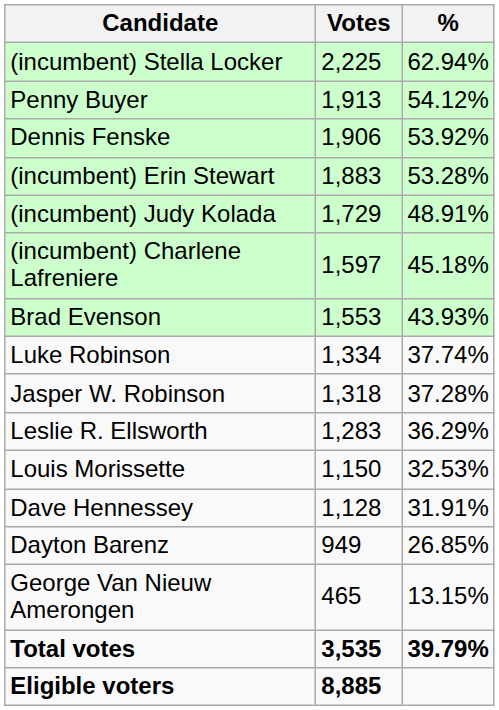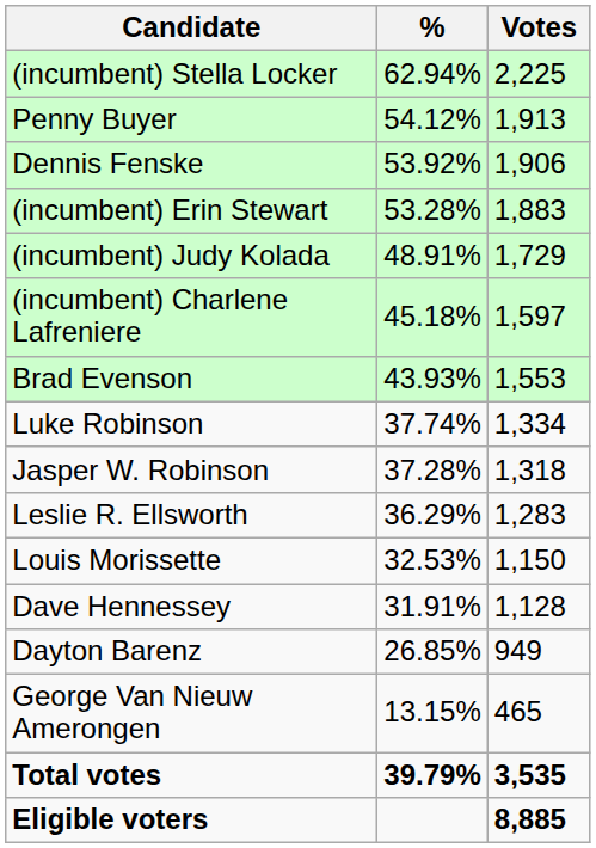 <table class="wikitable">
 <tr>
 <th bgcolor="#DDDDFF" width="200px">Candidate</th>
+<th bgcolor="#DDDDFF" width="50px">%</th>
 <th bgcolor="#DDDDFF" width="50px">Votes</th>
-<th bgcolor="#DDDDFF" width="50px">%</th>
 </tr>
 <tr style="text-align:left; background:#cfc;">
 <td>(incumbent) Stella Locker</td>
+<td>62.94%</td>
 <td>2,225</td>
-<td>62.94%</td>
 </tr>
 <tr style="text-align:left; background:#cfc;">
 <td>Penny Buyer</td>
+<td>54.12%</td>
 <td>1,913</td>
-<td>54.12%</td>
 </tr>
 <tr style="text-align:left; background:#cfc;">
 <td>Dennis Fenske</td>
+<td>53.92%</td>
 <td>1,906</td>
-<td>53.92%</td>
 </tr>
 <tr style="text-align:left; background:#cfc;">
 <td>(incumbent) Erin Stewart</td>
+<td>53.28%</td>
 <td>1,883</td>
-<td>53.28%</td>
 </tr>
 <tr style="text-align:left; background:#cfc;">
 <td>(incumbent) Judy Kolada</td>
+<td>48.91%</td>
 <td>1,729</td>
-<td>48.91%</td>
 </tr>
 <tr style="text-align:left; background:#cfc;">
 <td>(incumbent) Charlene Lafreniere</td>
+<td>45.18%</td>
 <td>1,597</td>
-<td>45.18%</td>
 </tr>
 <tr style="text-align:left; background:#cfc;">
 <td>Brad Evenson</td>
+<td>43.93%</td>
 <td>1,553</td>
-<td>43.93%</td>
 </tr>
 <tr>
 <td>Luke Robinson</td>
+<td>37.74%</td>
 <td>1,334</td>
-<td>37.74%</td>
 </tr>
 <tr>
 <td>Jasper W. Robinson</td>
+<td>37.28%</td>
 <td>1,318</td>
-<td>37.28%</td>
 </tr>
 <tr>
 <td>Leslie R. Ellsworth</td>
+<td>36.29%</td>
 <td>1,283</td>
-<td>36.29%</td>
 </tr>
 <tr>
 <td>Louis Morissette</td>
+<td>32.53%</td>
 <td>1,150</td>
-<td>32.53%</td>
 </tr>
 <tr>
 <td>Dave Hennessey</td>
+<td>31.91%</td>
 <td>1,128</td>
-<td>31.91%</td>
 </tr>
 <tr>
 <td>Dayton Barenz</td>
+<td>26.85%</td>
 <td>949</td>
-<td>26.85%</td>
 </tr>
 <tr>
 <td>George Van Nieuw Amerongen</td>
+<td>13.15%</td>
 <td>465</td>
-<td>13.15%</td>
 </tr>
 <tr>
 <td><strong>Total votes</strong></td>
+<td><strong>39.79%</strong></td>
 <td><strong>3,535</strong></td>
-<td><strong>39.79%</strong></td>
 </tr>
 <tr>
 <td><strong>Eligible voters</strong></td>
+<td></td>
 <td><strong>8,885</strong></td>
-<td></td>
 </tr>
 </table>
